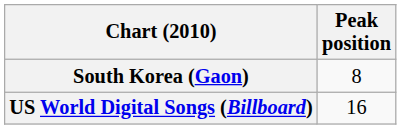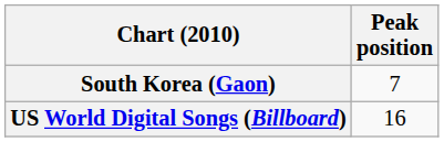 <table class="wikitable plainrowheaders" style="text-align:center">
 <tr>
 <th>Chart (2010)</th>
 <th>Peak<br>position</th>
 </tr>
 <tr>
 <th scope="row">South Korea (<a href='#'>Gaon</a>)</th>
-<td>8</td>
+<td>7</td>
 </tr>
 <tr>
 <th scope="row">US <a href='#'>World Digital Songs</a> (<em><a href='#'>Billboard</a></em>)</th>
 <td>16</td>
 </tr>
 </table>
